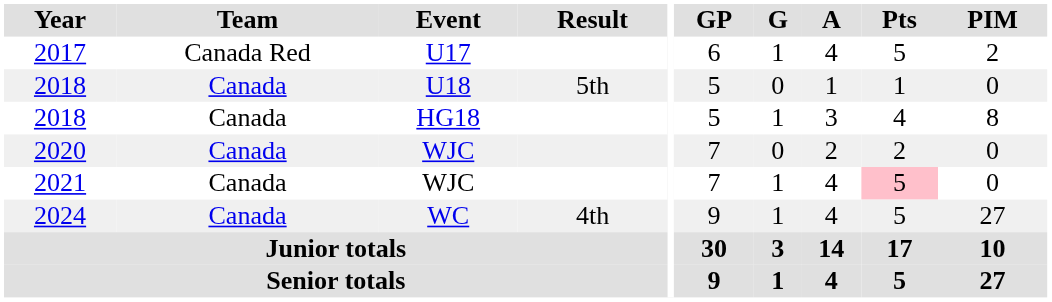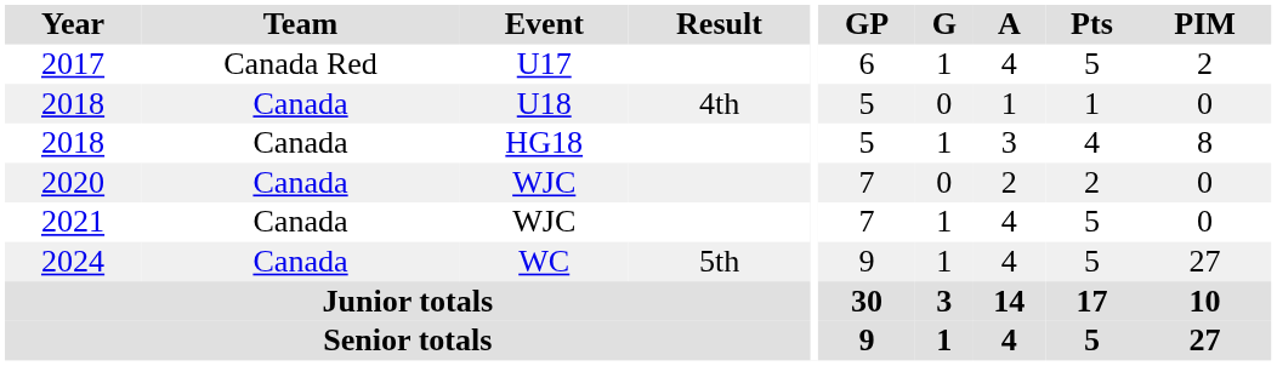 <table border="0" cellpadding="1" cellspacing="0" ID="Table3" style="text-align:center; width:40em">
 <tr bgcolor="#e0e0e0">
 <th>Year</th>
 <th>Team</th>
 <th>Event</th>
 <th>Result</th>
 <th rowspan="99" bgcolor="#ffffff"></th>
 <th>GP</th>
 <th>G</th>
 <th>A</th>
 <th>Pts</th>
 <th>PIM</th>
 </tr>
 <tr>
 <td><a href='#'>2017</a></td>
 <td>Canada Red</td>
 <td><a href='#'>U17</a></td>
 <td></td>
 <td>6</td>
 <td>1</td>
 <td>4</td>
 <td>5</td>
 <td>2</td>
 </tr>
 <tr bgcolor="#f0f0f0">
 <td><a href='#'>2018</a></td>
 <td><a href='#'>Canada</a></td>
 <td><a href='#'>U18</a></td>
-<td>5th</td>
+<td>4th</td>
 <td>5</td>
 <td>0</td>
 <td>1</td>
 <td>1</td>
 <td>0</td>
 </tr>
 <tr>
 <td><a href='#'>2018</a></td>
 <td>Canada</td>
 <td><a href='#'>HG18</a></td>
 <td></td>
 <td>5</td>
 <td>1</td>
 <td>3</td>
 <td>4</td>
 <td>8</td>
 </tr>
 <tr bgcolor="#f0f0f0">
 <td><a href='#'>2020</a></td>
 <td><a href='#'>Canada</a></td>
 <td><a href='#'>WJC</a></td>
 <td></td>
 <td>7</td>
 <td>0</td>
 <td>2</td>
 <td>2</td>
 <td>0</td>
 </tr>
 <tr>
 <td><a href='#'>2021</a></td>
 <td>Canada</td>
 <td>WJC</td>
 <td></td>
 <td>7</td>
 <td>1</td>
 <td>4</td>
-<td style="background: pink;">5</td>
+<td>5</td>
 <td>0</td>
 </tr>
 <tr bgcolor="#f0f0f0">
 <td><a href='#'>2024</a></td>
 <td><a href='#'>Canada</a></td>
 <td><a href='#'>WC</a></td>
-<td>4th</td>
+<td>5th</td>
 <td>9</td>
 <td>1</td>
 <td>4</td>
 <td>5</td>
 <td>27</td>
 </tr>
 <tr bgcolor="#e0e0e0">
 <th colspan="4">Junior totals</th>
 <th>30</th>
 <th>3</th>
 <th>14</th>
 <th>17</th>
 <th>10</th>
 </tr>
 <tr bgcolor="#e0e0e0">
 <th colspan="4">Senior totals</th>
 <th>9</th>
 <th>1</th>
 <th>4</th>
 <th>5</th>
 <th>27</th>
 </tr>
 </table>
